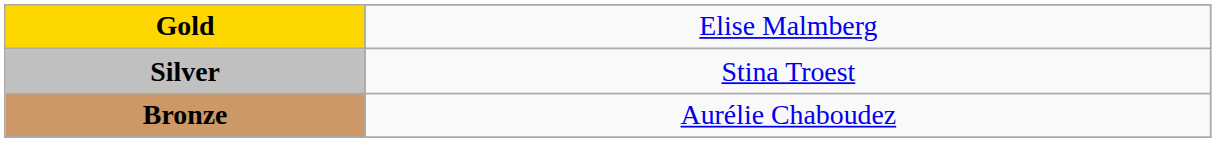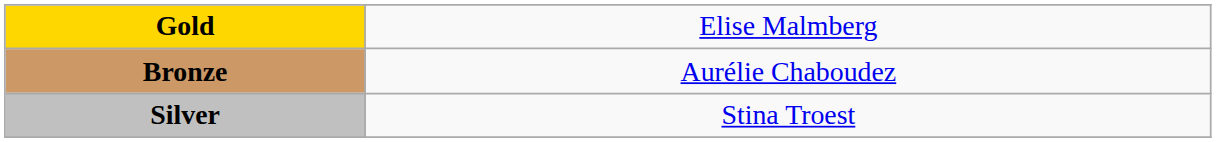 <table class="wikitable" style="text-align:center; " width="35%">
 <tr>
 <td bgcolor="gold"><strong>Gold</strong></td>
 <td><a href='#'>Elise Malmberg</a><br>  <small><em></em></small></td>
 </tr>
 <tr>
+<td bgcolor="CC9966"><strong>Bronze</strong></td>
+<td><a href='#'>Aurélie Chaboudez</a><br>  <small><em></em></small></td>
+</tr>
+<tr>
 <td bgcolor="silver"><strong>Silver</strong></td>
 <td><a href='#'>Stina Troest</a><br>  <small><em></em></small></td>
 </tr>
-<tr>
-<td bgcolor="CC9966"><strong>Bronze</strong></td>
-<td><a href='#'>Aurélie Chaboudez</a><br>  <small><em></em></small></td>
-</tr>
 </table>
